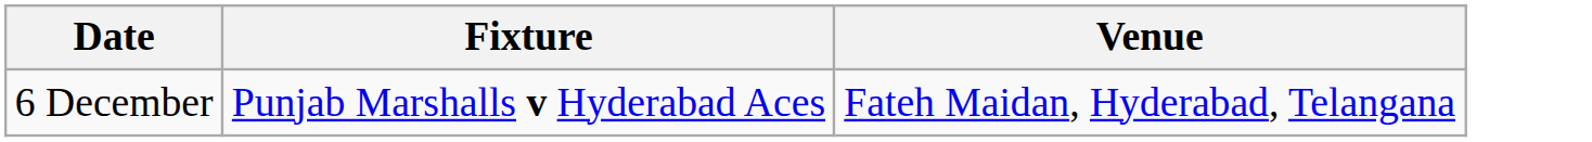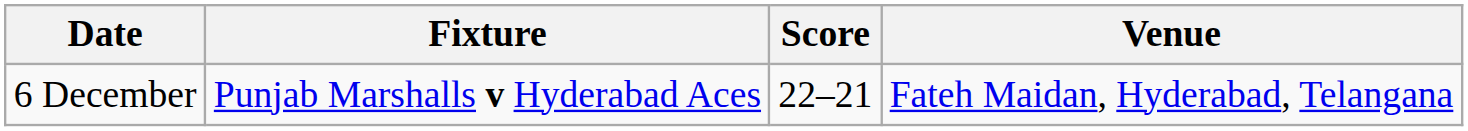 <table class="wikitable">
 <tr>
 <th>Date</th>
 <th>Fixture</th>
+<th>Score</th>
 <th>Venue</th>
 </tr>
 <tr>
 <td>6 December</td>
 <td><a href='#'>Punjab Marshalls</a> <strong>v</strong> <a href='#'>Hyderabad Aces</a></td>
+<td>22–21</td>
 <td><a href='#'>Fateh Maidan</a>, <a href='#'>Hyderabad</a>, <a href='#'>Telangana</a></td>
 </tr>
 </table>
